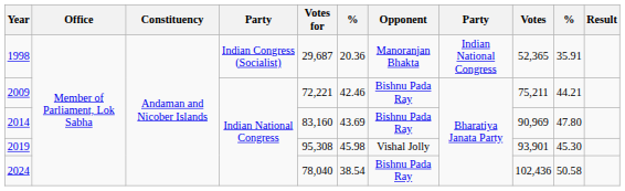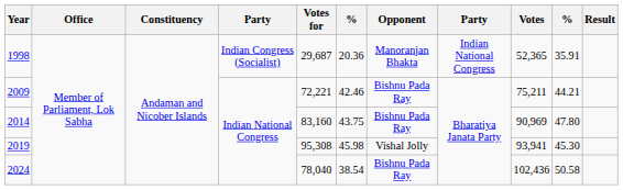 <table class="wikitable" style="width:70%; text-align: center;">
 <tr>
 <th>Year</th>
 <th>Office</th>
 <th>Constituency</th>
 <th>Party</th>
 <th>Votes for</th>
 <th>%</th>
 <th>Opponent</th>
 <th>Party</th>
 <th>Votes</th>
 <th>%</th>
 <th>Result</th>
 </tr>
 <tr>
 <td><a href='#'>1998</a></td>
 <td rowspan="5"><a href='#'>Member of Parliament, Lok Sabha</a></td>
 <td rowspan="5"><a href='#'>Andaman and Nicober Islands</a></td>
 <td><a href='#'>Indian Congress (Socialist)</a></td>
 <td>29,687</td>
 <td>20.36</td>
 <td><a href='#'>Manoranjan Bhakta</a></td>
 <td><a href='#'>Indian National Congress</a></td>
 <td>52,365</td>
 <td>35.91</td>
 <td></td>
 </tr>
 <tr>
 <td><a href='#'>2009</a></td>
 <td rowspan="4"><a href='#'>Indian National Congress</a></td>
 <td>72,221</td>
 <td>42.46</td>
 <td><a href='#'>Bishnu Pada Ray</a></td>
 <td rowspan="4"><a href='#'>Bharatiya Janata Party</a></td>
 <td>75,211</td>
 <td>44.21</td>
 <td></td>
 </tr>
 <tr>
 <td><a href='#'>2014</a></td>
 <td>83,160</td>
-<td>43.69</td>
+<td>43.75</td>
 <td><a href='#'>Bishnu Pada Ray</a></td>
 <td>90,969</td>
 <td>47.80</td>
 <td></td>
 </tr>
 <tr>
 <td><a href='#'>2019</a></td>
 <td>95,308</td>
 <td>45.98</td>
 <td>Vishal Jolly</td>
-<td>93,901</td>
+<td>93,941</td>
 <td>45.30</td>
 <td></td>
 </tr>
 <tr>
 <td><a href='#'>2024</a></td>
 <td>78,040</td>
 <td>38.54</td>
 <td><a href='#'>Bishnu Pada Ray</a></td>
 <td>102,436</td>
 <td>50.58</td>
 <td></td>
 </tr>
 </table>
